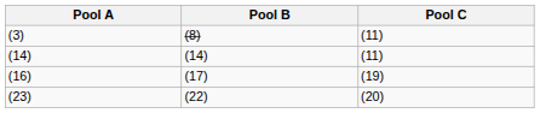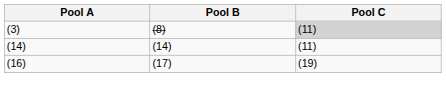 <table class="wikitable">
 <tr>
 <th width=210>Pool A</th>
 <th width=210>Pool B</th>
 <th width=210>Pool C</th>
 </tr>
 <tr>
 <td> (3)</td>
 <td><s> (8)</s></td>
-<td> (11)</td>
+<td style="background: lightgrey;"> (11)</td>
 </tr>
 <tr>
 <td> (14)</td>
 <td> (14)</td>
 <td> (11)</td>
 </tr>
 <tr>
 <td> (16)</td>
 <td> (17)</td>
 <td> (19)</td>
 </tr>
-<tr>
-<td> (23)</td>
-<td> (22)</td>
-<td> (20)</td>
-</tr>
 </table>
